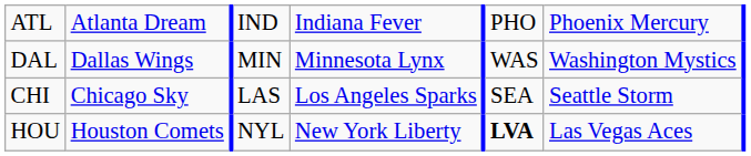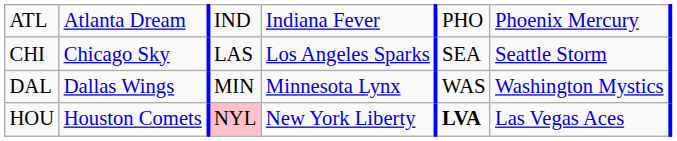 <table class="wikitable" align=center>
 <tr>
 <td>ATL</td>
 <td style="border-right: solid blue"><a href='#'>Atlanta Dream</a></td>
 <td>IND</td>
 <td style="border-right: solid blue"><a href='#'>Indiana Fever</a></td>
 <td>PHO</td>
 <td style="border-right: solid blue"><a href='#'>Phoenix Mercury</a></td>
 </tr>
 <tr>
+<td>CHI</td>
+<td style="border-right: solid blue"><a href='#'>Chicago Sky</a></td>
+<td>LAS</td>
+<td style="border-right: solid blue"><a href='#'>Los Angeles Sparks</a></td>
+<td>SEA</td>
+<td style="border-right: solid blue"><a href='#'>Seattle Storm</a></td>
+</tr>
+<tr>
 <td>DAL</td>
 <td style="border-right: solid blue"><a href='#'>Dallas Wings</a></td>
 <td>MIN</td>
 <td style="border-right: solid blue"><a href='#'>Minnesota Lynx</a></td>
 <td>WAS</td>
 <td style="border-right: solid blue"><a href='#'>Washington Mystics</a></td>
 </tr>
 <tr>
-<td>CHI</td>
-<td style="border-right: solid blue"><a href='#'>Chicago Sky</a></td>
-<td>LAS</td>
-<td style="border-right: solid blue"><a href='#'>Los Angeles Sparks</a></td>
-<td>SEA</td>
-<td style="border-right: solid blue"><a href='#'>Seattle Storm</a></td>
-</tr>
-<tr>
 <td>HOU</td>
 <td style="border-right: solid blue"><a href='#'>Houston Comets</a></td>
-<td>NYL</td>
+<td style="background: pink;">NYL</td>
 <td style="border-right: solid blue"><a href='#'>New York Liberty</a></td>
 <td><strong>LVA</strong></td>
 <td style="border-right: solid blue"><a href='#'>Las Vegas Aces</a></td>
 </tr>
 </table>
